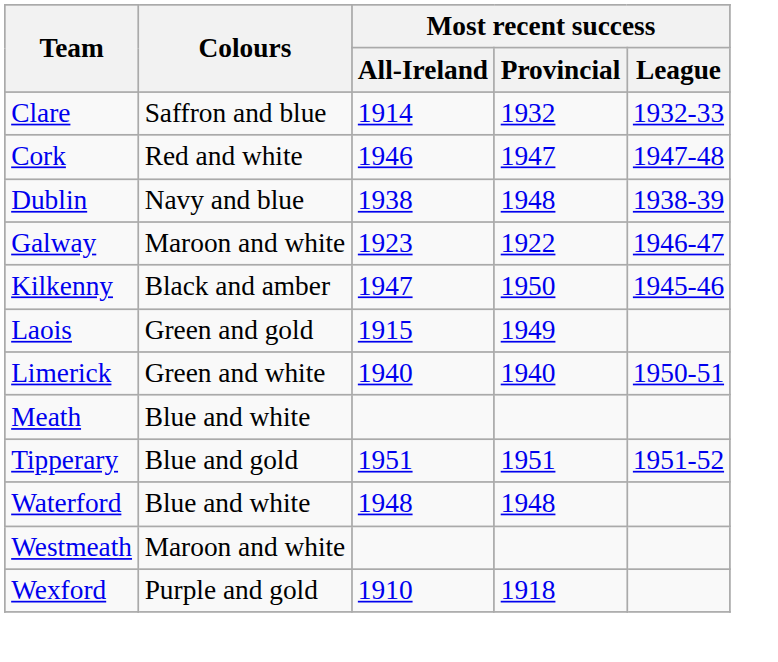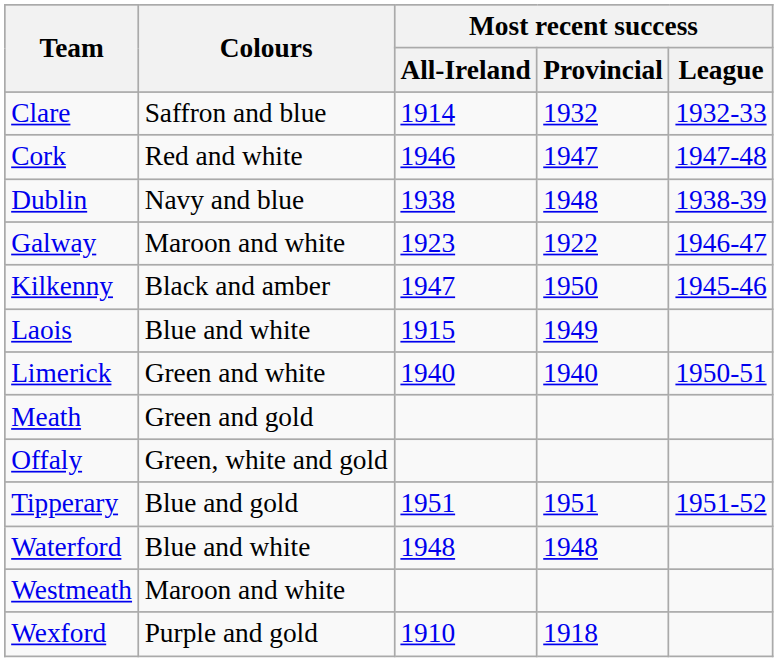 <table class="wikitable">
 <tr>
 <th rowspan="2">Team</th>
 <th rowspan="2">Colours</th>
 <th colspan="3">Most recent success</th>
 </tr>
 <tr>
 <th>All-Ireland</th>
 <th>Provincial</th>
 <th>League</th>
 </tr>
 <tr>
 <td><a href='#'>Clare</a></td>
 <td>Saffron and blue</td>
 <td><a href='#'>1914</a></td>
 <td><a href='#'>1932</a></td>
 <td><a href='#'>1932-33</a></td>
 </tr>
 <tr>
 <td><a href='#'>Cork</a></td>
 <td>Red and white</td>
 <td><a href='#'>1946</a></td>
 <td><a href='#'>1947</a></td>
 <td><a href='#'>1947-48</a></td>
 </tr>
 <tr>
 <td><a href='#'>Dublin</a></td>
 <td>Navy and blue</td>
 <td><a href='#'>1938</a></td>
 <td><a href='#'>1948</a></td>
 <td><a href='#'>1938-39</a></td>
 </tr>
 <tr>
 <td><a href='#'>Galway</a></td>
 <td>Maroon and white</td>
 <td><a href='#'>1923</a></td>
 <td><a href='#'>1922</a></td>
 <td><a href='#'>1946-47</a></td>
 </tr>
 <tr>
 <td><a href='#'>Kilkenny</a></td>
 <td>Black and amber</td>
 <td><a href='#'>1947</a></td>
 <td><a href='#'>1950</a></td>
 <td><a href='#'>1945-46</a></td>
 </tr>
 <tr>
 <td><a href='#'>Laois</a></td>
-<td>Green and gold</td>
+<td>Blue and white</td>
 <td><a href='#'>1915</a></td>
 <td><a href='#'>1949</a></td>
 <td></td>
 </tr>
 <tr>
 <td><a href='#'>Limerick</a></td>
 <td>Green and white</td>
 <td><a href='#'>1940</a></td>
 <td><a href='#'>1940</a></td>
 <td><a href='#'>1950-51</a></td>
 </tr>
 <tr>
 <td><a href='#'>Meath</a></td>
-<td>Blue and white</td>
+<td>Green and gold</td>
+<td></td>
+<td></td>
+<td></td>
+</tr>
+<tr>
+<td><a href='#'>Offaly</a></td>
+<td>Green, white and gold</td>
 <td></td>
 <td></td>
 <td></td>
 </tr>
 <tr>
 <td><a href='#'>Tipperary</a></td>
 <td>Blue and gold</td>
 <td><a href='#'>1951</a></td>
 <td><a href='#'>1951</a></td>
 <td><a href='#'>1951-52</a></td>
 </tr>
 <tr>
 <td><a href='#'>Waterford</a></td>
 <td>Blue and white</td>
 <td><a href='#'>1948</a></td>
 <td><a href='#'>1948</a></td>
 <td></td>
 </tr>
 <tr>
 <td><a href='#'>Westmeath</a></td>
 <td>Maroon and white</td>
 <td></td>
 <td></td>
 <td></td>
 </tr>
 <tr>
 <td><a href='#'>Wexford</a></td>
 <td>Purple and gold</td>
 <td><a href='#'>1910</a></td>
 <td><a href='#'>1918</a></td>
 <td></td>
 </tr>
 </table>
